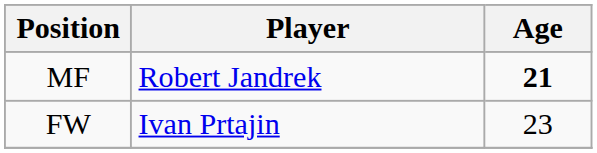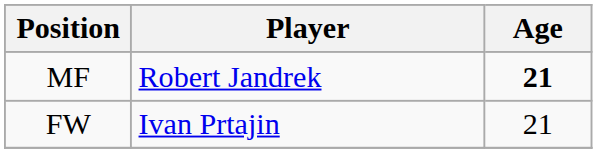 <table class="wikitable" style="text-align: center;">
 <tr>
 <th width=60>Position</th>
 <th width=180>Player</th>
 <th width=50>Age</th>
 </tr>
 <tr>
 <td>MF</td>
 <td style="text-align:left;"> <a href='#'>Robert Jandrek</a></td>
 <td><strong>21</strong></td>
 </tr>
 <tr>
 <td>FW</td>
 <td style="text-align:left;"> <a href='#'>Ivan Prtajin</a></td>
-<td>23</td>
+<td>21</td>
 </tr>
 <tr>
 </tr>
 </table>
